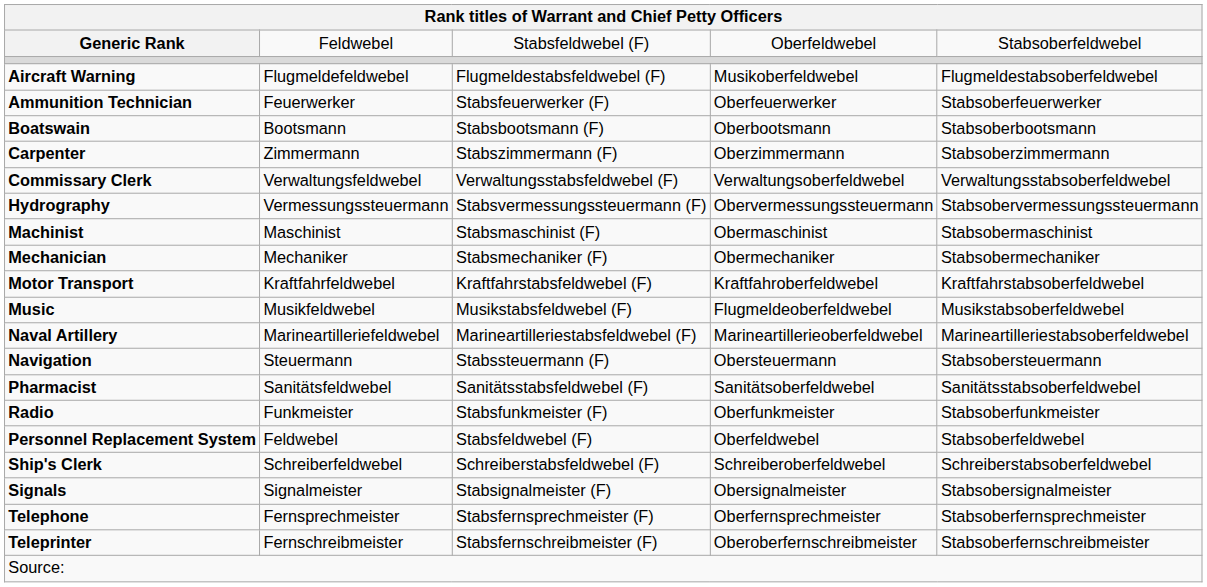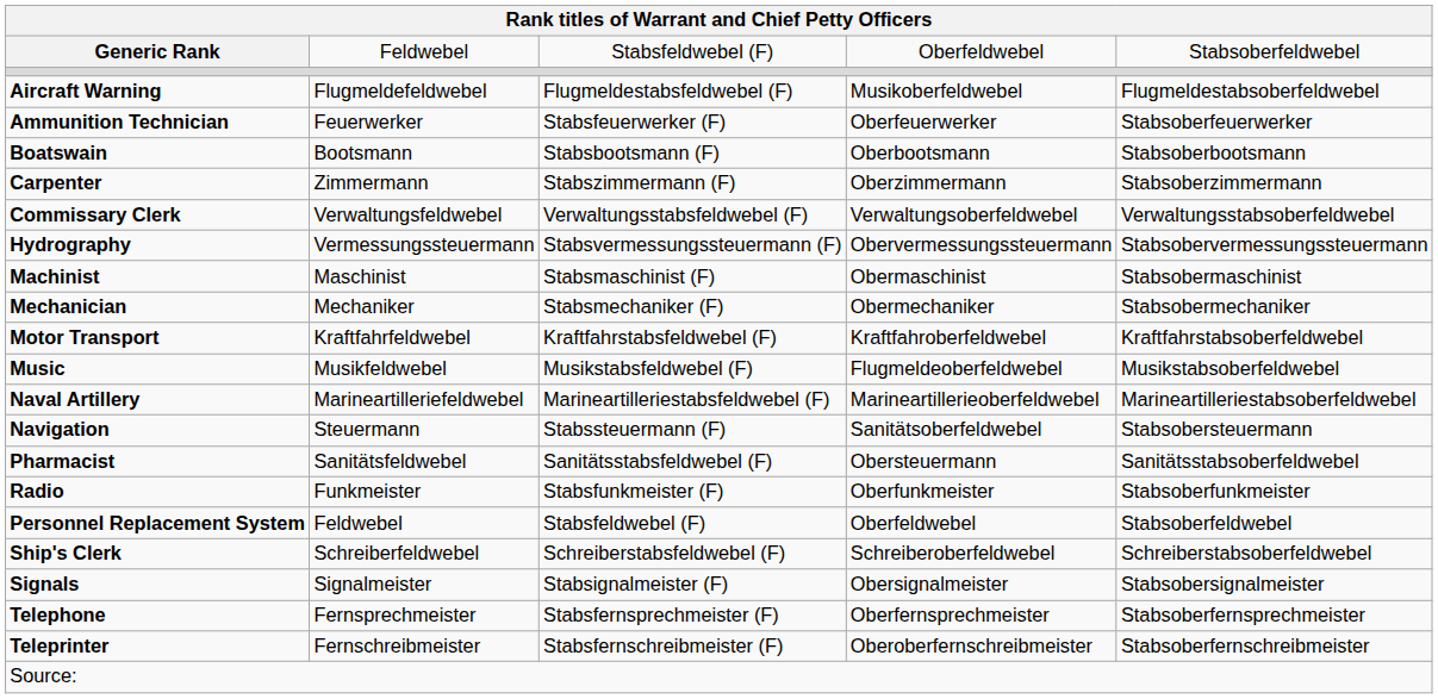 <table role="presentation" class="wikitable mw-collapsible mw-collapsed">
 <tr>
 <th colspan=5>Rank titles of Warrant and Chief Petty Officers</th>
 </tr>
 <tr style="text-align:center;">
 <th>Generic Rank</th>
 <td>Feldwebel</td>
 <td>Stabsfeldwebel (F)</td>
 <td>Oberfeldwebel</td>
 <td>Stabsoberfeldwebel</td>
 </tr>
 <tr style="text-align:center;">
 <th colspan=5 style="background:#dadada"></th>
 </tr>
 <tr>
 <td><strong>Aircraft Warning</strong></td>
 <td>Flugmeldefeldwebel</td>
 <td>Flugmeldestabsfeldwebel (F)</td>
 <td>Musikoberfeldwebel</td>
 <td>Flugmeldestabsoberfeldwebel</td>
 </tr>
 <tr>
 <td><strong>Ammunition Technician</strong></td>
 <td>Feuerwerker</td>
 <td>Stabsfeuerwerker (F)</td>
 <td>Oberfeuerwerker</td>
 <td>Stabsoberfeuerwerker</td>
 </tr>
 <tr>
 <td><strong>Boatswain</strong></td>
 <td>Bootsmann</td>
 <td>Stabsbootsmann (F)</td>
 <td>Oberbootsmann</td>
 <td>Stabsoberbootsmann</td>
 </tr>
 <tr>
 <td><strong>Carpenter</strong></td>
 <td>Zimmermann</td>
 <td>Stabszimmermann (F)</td>
 <td>Oberzimmermann</td>
 <td>Stabsoberzimmermann</td>
 </tr>
 <tr>
 <td><strong>Commissary Clerk</strong></td>
 <td>Verwaltungsfeldwebel</td>
 <td>Verwaltungsstabsfeldwebel (F)</td>
 <td>Verwaltungsoberfeldwebel</td>
 <td>Verwaltungsstabsoberfeldwebel</td>
 </tr>
 <tr>
 <td><strong>Hydrography</strong></td>
 <td>Vermessungssteuermann</td>
 <td>Stabsvermessungssteuermann (F)</td>
 <td>Obervermessungssteuermann</td>
 <td>Stabsobervermessungssteuermann</td>
 </tr>
 <tr>
 <td><strong>Machinist</strong></td>
 <td>Maschinist</td>
 <td>Stabsmaschinist (F)</td>
 <td>Obermaschinist</td>
 <td>Stabsobermaschinist</td>
 </tr>
 <tr>
 <td><strong>Mechanician</strong></td>
 <td>Mechaniker</td>
 <td>Stabsmechaniker (F)</td>
 <td>Obermechaniker</td>
 <td>Stabsobermechaniker</td>
 </tr>
 <tr>
 <td><strong>Motor Transport</strong></td>
 <td>Kraftfahrfeldwebel</td>
 <td>Kraftfahrstabsfeldwebel (F)</td>
 <td>Kraftfahroberfeldwebel</td>
 <td>Kraftfahrstabsoberfeldwebel</td>
 </tr>
 <tr>
 <td><strong>Music</strong></td>
 <td>Musikfeldwebel</td>
 <td>Musikstabsfeldwebel (F)</td>
 <td>Flugmeldeoberfeldwebel</td>
 <td>Musikstabsoberfeldwebel</td>
 </tr>
 <tr>
 <td><strong>Naval Artillery</strong></td>
 <td>Marineartilleriefeldwebel</td>
 <td>Marineartilleriestabsfeldwebel (F)</td>
 <td>Marineartillerieoberfeldwebel</td>
 <td>Marineartilleriestabsoberfeldwebel</td>
 </tr>
 <tr>
 <td><strong>Navigation</strong></td>
 <td>Steuermann</td>
 <td>Stabssteuermann (F)</td>
-<td>Obersteuermann</td>
+<td>Sanitätsoberfeldwebel</td>
 <td>Stabsobersteuermann</td>
 </tr>
 <tr>
 <td><strong>Pharmacist</strong></td>
 <td>Sanitätsfeldwebel</td>
 <td>Sanitätsstabsfeldwebel (F)</td>
-<td>Sanitätsoberfeldwebel</td>
+<td>Obersteuermann</td>
 <td>Sanitätsstabsoberfeldwebel</td>
 </tr>
 <tr>
 <td><strong>Radio</strong></td>
 <td>Funkmeister</td>
 <td>Stabsfunkmeister (F)</td>
 <td>Oberfunkmeister</td>
 <td>Stabsoberfunkmeister</td>
 </tr>
 <tr>
 <td><strong>Personnel Replacement System</strong></td>
 <td>Feldwebel</td>
 <td>Stabsfeldwebel (F)</td>
 <td>Oberfeldwebel</td>
 <td>Stabsoberfeldwebel</td>
 </tr>
 <tr>
 <td><strong>Ship's Clerk</strong></td>
 <td>Schreiberfeldwebel</td>
 <td>Schreiberstabsfeldwebel (F)</td>
 <td>Schreiberoberfeldwebel</td>
 <td>Schreiberstabsoberfeldwebel</td>
 </tr>
 <tr>
 <td><strong>Signals</strong></td>
 <td>Signalmeister</td>
 <td>Stabsignalmeister (F)</td>
 <td>Obersignalmeister</td>
 <td>Stabsobersignalmeister</td>
 </tr>
 <tr>
 <td><strong>Telephone</strong></td>
 <td>Fernsprechmeister</td>
 <td>Stabsfernsprechmeister (F)</td>
 <td>Oberfernsprechmeister</td>
 <td>Stabsoberfernsprechmeister</td>
 </tr>
 <tr>
 <td><strong>Teleprinter</strong></td>
 <td>Fernschreibmeister</td>
 <td>Stabsfernschreibmeister (F)</td>
 <td>Oberoberfernschreibmeister</td>
 <td>Stabsoberfernschreibmeister</td>
 </tr>
 <tr>
 <td colspan=5>Source:</td>
 </tr>
 </table>
